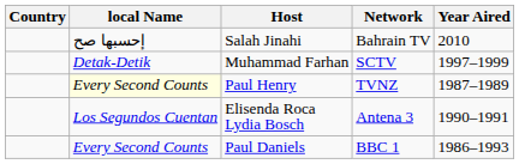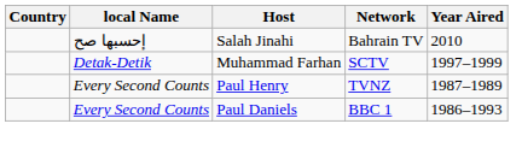 <table class="wikitable" style="text-align:left; line-height:16px;">
 <tr>
 <th>Country</th>
 <th>local Name</th>
 <th>Host</th>
 <th>Network</th>
 <th>Year Aired</th>
 </tr>
 <tr>
 <td></td>
 <td>إحسبها صح<br></td>
 <td>Salah Jinahi</td>
 <td>Bahrain TV</td>
 <td>2010</td>
 </tr>
 <tr>
 <td></td>
 <td><em><a href='#'>Detak-Detik</a></em></td>
 <td>Muhammad Farhan</td>
 <td><a href='#'>SCTV</a></td>
 <td>1997–1999</td>
 </tr>
 <tr>
 <td></td>
-<td style="background: lightyellow;"><em>Every Second Counts</em></td>
+<td><em>Every Second Counts</em></td>
 <td><a href='#'>Paul Henry</a></td>
 <td><a href='#'>TVNZ</a></td>
 <td>1987–1989</td>
-</tr>
-<tr>
-<td></td>
-<td><em><a href='#'>Los Segundos Cuentan</a></em></td>
-<td>Elisenda Roca<br><a href='#'>Lydia Bosch</a></td>
-<td><a href='#'>Antena 3</a></td>
-<td>1990–1991</td>
 </tr>
 <tr>
 <td></td>
 <td><em><a href='#'>Every Second Counts</a></em></td>
 <td><a href='#'>Paul Daniels</a></td>
 <td><a href='#'>BBC 1</a></td>
 <td>1986–1993</td>
 </tr>
 </table>
